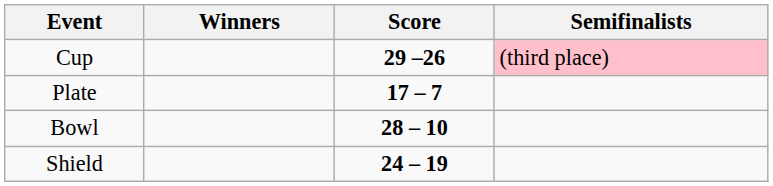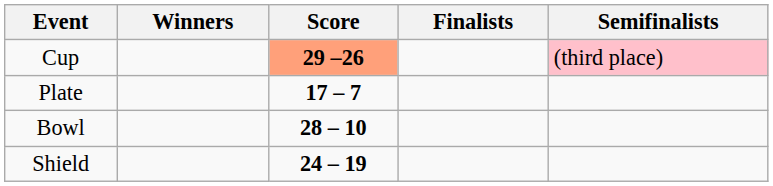 <table class="wikitable" width=550 style="text-align: center">
 <tr>
 <th>Event</th>
 <th>Winners</th>
 <th>Score</th>
+<th>Finalists</th>
 <th>Semifinalists</th>
 </tr>
 <tr>
 <td>Cup</td>
 <td align=left><strong></strong></td>
-<td><strong>29 –26 </strong></td>
+<td style="background: lightsalmon;"><strong>29 –26 </strong></td>
+<td align=left></td>
 <td align=left style="background: pink;"> (third place)<br></td>
 </tr>
 <tr>
 <td>Plate</td>
 <td align=left><strong></strong></td>
 <td><strong>17 – 7</strong></td>
+<td align=left></td>
 <td align=left><br></td>
 </tr>
 <tr>
 <td>Bowl</td>
 <td align=left><strong></strong></td>
 <td><strong>28 – 10</strong></td>
+<td align=left></td>
 <td align=left><br></td>
 </tr>
 <tr>
 <td>Shield</td>
 <td align=left><strong></strong></td>
 <td><strong>24 – 19</strong></td>
+<td align=left></td>
 <td align=left><br></td>
 </tr>
 </table>
